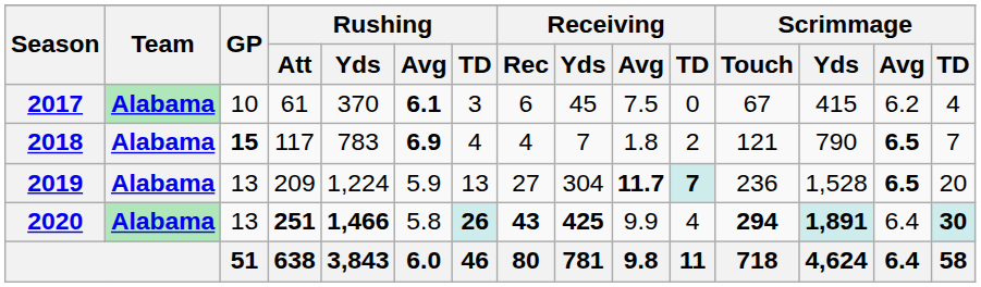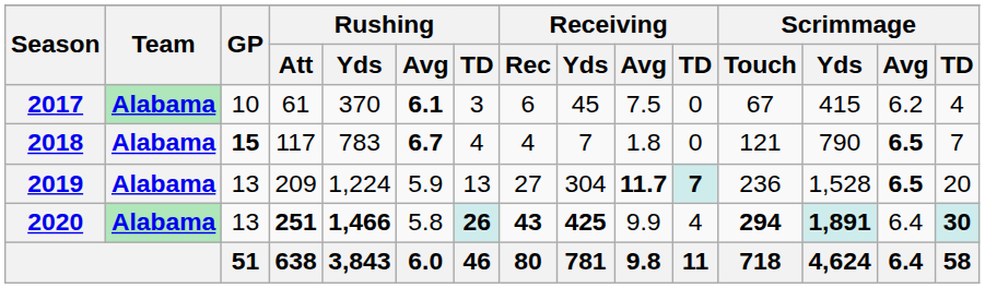 <table class="wikitable" style="text-align:center;">
 <tr>
 </tr>
 <tr>
 <th rowspan="2">Season</th>
 <th rowspan="2">Team</th>
 <th rowspan="2">GP</th>
 <th colspan="4">Rushing</th>
 <th colspan="4">Receiving</th>
 <th colspan="4">Scrimmage</th>
 </tr>
 <tr>
 <th>Att</th>
 <th>Yds</th>
 <th>Avg</th>
 <th>TD</th>
 <th>Rec</th>
 <th>Yds</th>
 <th>Avg</th>
 <th>TD</th>
 <th>Touch</th>
 <th>Yds</th>
 <th>Avg</th>
 <th>TD</th>
 </tr>
 <tr>
 <th><a href='#'>2017</a></th>
 <th style="background:#afe6ba; width:3em;"><a href='#'>Alabama</a></th>
 <td>10</td>
 <td>61</td>
 <td>370</td>
 <td><strong>6.1</strong></td>
 <td>3</td>
 <td>6</td>
 <td>45</td>
 <td>7.5</td>
 <td>0</td>
 <td>67</td>
 <td>415</td>
 <td>6.2</td>
 <td>4</td>
 </tr>
 <tr>
 <th><a href='#'>2018</a></th>
 <th><a href='#'>Alabama</a></th>
 <td><strong>15</strong></td>
 <td>117</td>
 <td>783</td>
-<td><strong>6.9</strong></td>
+<td><strong>6.7</strong></td>
 <td>4</td>
 <td>4</td>
 <td>7</td>
 <td>1.8</td>
-<td>2</td>
+<td>0</td>
 <td>121</td>
 <td>790</td>
 <td><strong>6.5</strong></td>
 <td>7</td>
 </tr>
 <tr>
 <th><a href='#'>2019</a></th>
 <th><a href='#'>Alabama</a></th>
 <td>13</td>
 <td>209</td>
 <td>1,224</td>
 <td>5.9</td>
 <td>13</td>
 <td>27</td>
 <td>304</td>
 <td><strong>11.7</strong></td>
 <td style="background:#cfecec;"><strong>7</strong></td>
 <td>236</td>
 <td>1,528</td>
 <td><strong>6.5</strong></td>
 <td>20</td>
 </tr>
 <tr>
 <th><a href='#'>2020</a></th>
 <th style="background:#afe6ba; width:3em;"><a href='#'>Alabama</a></th>
 <td>13</td>
 <td><strong>251</strong></td>
 <td><strong>1,466</strong></td>
 <td>5.8</td>
 <td style="background:#cfecec;"><strong>26</strong></td>
 <td><strong>43</strong></td>
 <td><strong>425</strong></td>
 <td>9.9</td>
 <td>4</td>
 <td><strong>294</strong></td>
 <td style="background:#cfecec;"><strong>1,891</strong></td>
 <td>6.4</td>
 <td style="background:#cfecec;"><strong>30</strong></td>
 </tr>
 <tr>
 <th colspan="2"></th>
 <th>51</th>
 <th>638</th>
 <th>3,843</th>
 <th>6.0</th>
 <th>46</th>
 <th>80</th>
 <th>781</th>
 <th>9.8</th>
 <th>11</th>
 <th>718</th>
 <th>4,624</th>
 <th>6.4</th>
 <th>58</th>
 </tr>
 </table>
